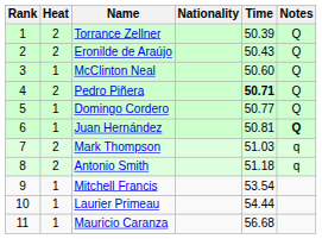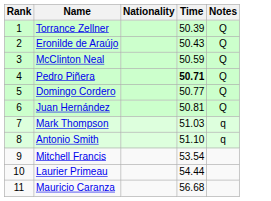 <table class="wikitable sortable" style="text-align:center">
 <tr>
 <th>Rank</th>
-<th>Heat</th>
 <th>Name</th>
 <th>Nationality</th>
 <th>Time</th>
 <th>Notes</th>
 </tr>
 <tr bgcolor=ccffcc>
 <td>1</td>
-<td>2</td>
 <td align=left><a href='#'>Torrance Zellner</a></td>
 <td align=left></td>
 <td>50.39</td>
 <td>Q</td>
 </tr>
 <tr bgcolor=ccffcc>
-<td>2</td>
 <td>2</td>
 <td align=left><a href='#'>Eronilde de Araújo</a></td>
 <td align=left></td>
 <td>50.43</td>
 <td>Q</td>
 </tr>
 <tr bgcolor=ccffcc>
 <td>3</td>
-<td>1</td>
 <td align=left><a href='#'>McClinton Neal</a></td>
 <td align=left></td>
-<td>50.60</td>
+<td>50.59</td>
 <td>Q</td>
 </tr>
 <tr bgcolor=ccffcc>
 <td>4</td>
-<td>2</td>
 <td align=left><a href='#'>Pedro Piñera</a></td>
 <td align=left></td>
 <td><strong>50.71</strong></td>
 <td>Q</td>
 </tr>
 <tr bgcolor=ccffcc>
 <td>5</td>
-<td>1</td>
 <td align=left><a href='#'>Domingo Cordero</a></td>
 <td align=left></td>
 <td>50.77</td>
 <td>Q</td>
 </tr>
 <tr bgcolor=ccffcc>
 <td>6</td>
-<td>1</td>
 <td align=left><a href='#'>Juan Hernández</a></td>
 <td align=left></td>
 <td>50.81</td>
-<td><strong>Q</strong></td>
+<td>Q</td>
 </tr>
 <tr bgcolor=ddffdd>
 <td>7</td>
-<td>2</td>
 <td align=left><a href='#'>Mark Thompson</a></td>
 <td align=left></td>
 <td>51.03</td>
 <td>q</td>
 </tr>
 <tr bgcolor=ddffdd>
 <td>8</td>
-<td>2</td>
 <td align=left><a href='#'>Antonio Smith</a></td>
 <td align=left></td>
-<td>51.18</td>
+<td>51.10</td>
 <td>q</td>
 </tr>
 <tr>
 <td>9</td>
-<td>1</td>
 <td align=left><a href='#'>Mitchell Francis</a></td>
 <td align=left></td>
 <td>53.54</td>
 <td></td>
 </tr>
 <tr>
 <td>10</td>
-<td>1</td>
 <td align=left><a href='#'>Laurier Primeau</a></td>
 <td align=left></td>
 <td>54.44</td>
 <td></td>
 </tr>
 <tr>
 <td>11</td>
-<td>1</td>
 <td align=left><a href='#'>Mauricio Caranza</a></td>
 <td align=left></td>
 <td>56.68</td>
 <td></td>
 </tr>
 </table>
